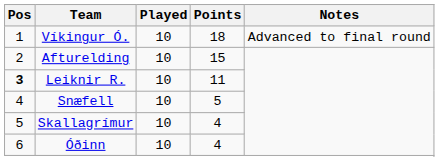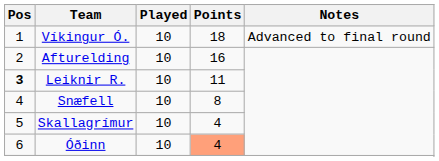 <table class="wikitable" style="text-align: center;">
 <tr>
 <th>Pos</th>
 <th>Team</th>
 <th>Played</th>
 <th>Points</th>
 <th>Notes</th>
 </tr>
 <tr>
 <td>1</td>
 <td><a href='#'>Víkingur Ó.</a></td>
 <td>10</td>
 <td>18</td>
 <td align="center" rowspan="1">Advanced to final round</td>
 </tr>
 <tr>
 <td>2</td>
 <td><a href='#'>Afturelding</a></td>
 <td>10</td>
-<td>15</td>
+<td>16</td>
 </tr>
 <tr>
 <td><strong>3</strong></td>
 <td><a href='#'>Leiknir R.</a></td>
 <td>10</td>
 <td>11</td>
 </tr>
 <tr>
 <td>4</td>
 <td><a href='#'>Snæfell</a></td>
 <td>10</td>
-<td>5</td>
+<td>8</td>
 </tr>
 <tr>
 <td>5</td>
 <td><a href='#'>Skallagrímur</a></td>
 <td>10</td>
 <td>4</td>
 </tr>
 <tr>
 <td>6</td>
 <td><a href='#'>Óðinn</a></td>
 <td>10</td>
-<td>4</td>
+<td style="background: lightsalmon;">4</td>
 </tr>
 <tr>
 </tr>
 </table>
